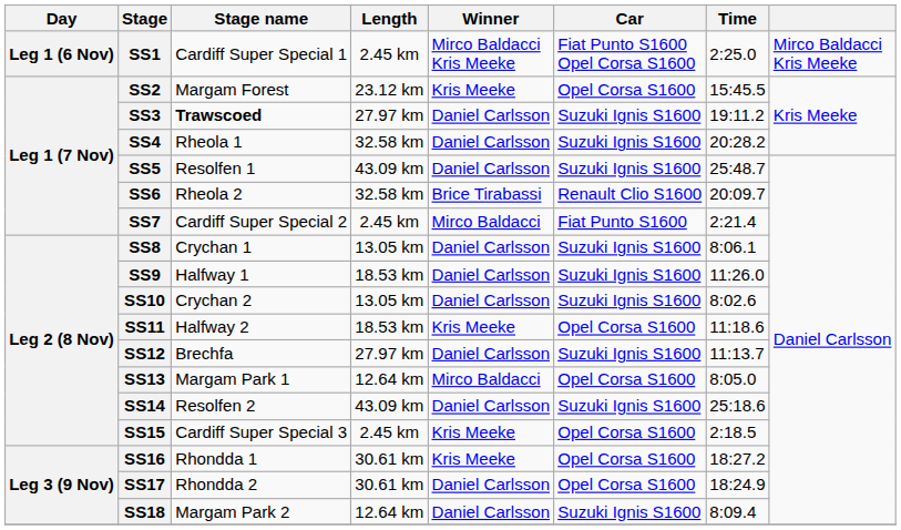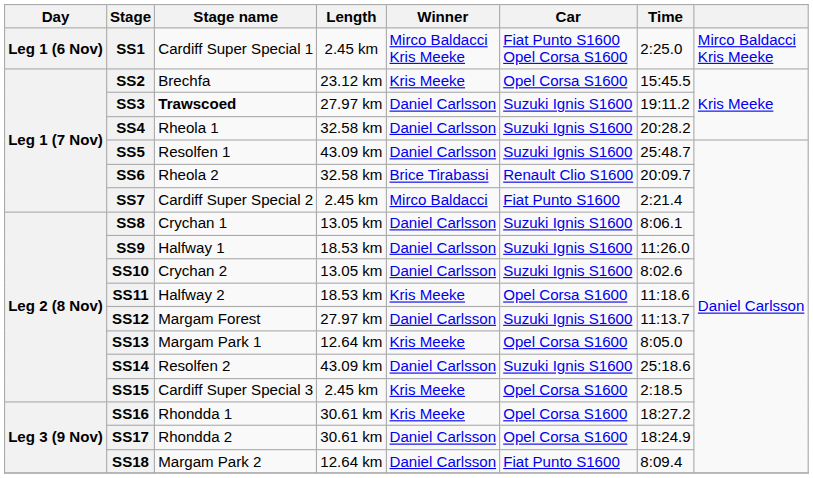 <table class="wikitable" style="font-size: 85%;">
 <tr>
 <th>Day</th>
 <th>Stage</th>
 <th>Stage name</th>
 <th>Length</th>
 <th>Winner</th>
 <th>Car</th>
 <th>Time</th>
 <th></th>
 </tr>
 <tr>
 <th rowspan="1">Leg 1 (6 Nov)</th>
 <th>SS1</th>
 <td>Cardiff Super Special 1</td>
 <td align="center">2.45 km</td>
 <td> <a href='#'>Mirco Baldacci</a><br> <a href='#'>Kris Meeke</a></td>
 <td><a href='#'>Fiat Punto S1600</a><br><a href='#'>Opel Corsa S1600</a></td>
 <td>2:25.0</td>
 <td rowspan="1"> <a href='#'>Mirco Baldacci</a><br> <a href='#'>Kris Meeke</a></td>
 </tr>
 <tr>
 <th rowspan="6">Leg 1 (7 Nov)</th>
 <th>SS2</th>
-<td>Margam Forest</td>
+<td>Brechfa</td>
 <td align="center">23.12 km</td>
 <td> <a href='#'>Kris Meeke</a></td>
 <td><a href='#'>Opel Corsa S1600</a></td>
 <td>15:45.5</td>
 <td rowspan="3"> <a href='#'>Kris Meeke</a></td>
 </tr>
 <tr>
 <th>SS3</th>
 <td><strong>Trawscoed</strong></td>
 <td align="center">27.97 km</td>
 <td> <a href='#'>Daniel Carlsson</a></td>
 <td><a href='#'>Suzuki Ignis S1600</a></td>
 <td>19:11.2</td>
 </tr>
 <tr>
 <th>SS4</th>
 <td>Rheola 1</td>
 <td align="center">32.58 km</td>
 <td> <a href='#'>Daniel Carlsson</a></td>
 <td><a href='#'>Suzuki Ignis S1600</a></td>
 <td>20:28.2</td>
 </tr>
 <tr>
 <th>SS5</th>
 <td>Resolfen 1</td>
 <td align="center">43.09 km</td>
 <td> <a href='#'>Daniel Carlsson</a></td>
 <td><a href='#'>Suzuki Ignis S1600</a></td>
 <td>25:48.7</td>
 <td rowspan="14"> <a href='#'>Daniel Carlsson</a></td>
 </tr>
 <tr>
 <th>SS6</th>
 <td>Rheola 2</td>
 <td align="center">32.58 km</td>
 <td> <a href='#'>Brice Tirabassi</a></td>
 <td><a href='#'>Renault Clio S1600</a></td>
 <td>20:09.7</td>
 </tr>
 <tr>
 <th>SS7</th>
 <td>Cardiff Super Special 2</td>
 <td align="center">2.45 km</td>
 <td> <a href='#'>Mirco Baldacci</a></td>
 <td><a href='#'>Fiat Punto S1600</a></td>
 <td>2:21.4</td>
 </tr>
 <tr>
 <th rowspan="8">Leg 2 (8 Nov)</th>
 <th>SS8</th>
 <td>Crychan 1</td>
 <td align="center">13.05 km</td>
 <td> <a href='#'>Daniel Carlsson</a></td>
 <td><a href='#'>Suzuki Ignis S1600</a></td>
 <td>8:06.1</td>
 </tr>
 <tr>
 <th>SS9</th>
 <td>Halfway 1</td>
 <td align="center">18.53 km</td>
 <td> <a href='#'>Daniel Carlsson</a></td>
 <td><a href='#'>Suzuki Ignis S1600</a></td>
 <td>11:26.0</td>
 </tr>
 <tr>
 <th>SS10</th>
 <td>Crychan 2</td>
 <td align="center">13.05 km</td>
 <td> <a href='#'>Daniel Carlsson</a></td>
 <td><a href='#'>Suzuki Ignis S1600</a></td>
 <td>8:02.6</td>
 </tr>
 <tr>
 <th>SS11</th>
 <td>Halfway 2</td>
 <td align="center">18.53 km</td>
 <td> <a href='#'>Kris Meeke</a></td>
 <td><a href='#'>Opel Corsa S1600</a></td>
 <td>11:18.6</td>
 </tr>
 <tr>
 <th>SS12</th>
-<td>Brechfa</td>
+<td>Margam Forest</td>
 <td align="center">27.97 km</td>
 <td> <a href='#'>Daniel Carlsson</a></td>
 <td><a href='#'>Suzuki Ignis S1600</a></td>
 <td>11:13.7</td>
 </tr>
 <tr>
 <th>SS13</th>
 <td>Margam Park 1</td>
 <td align="center">12.64 km</td>
-<td> <a href='#'>Mirco Baldacci</a></td>
+<td> <a href='#'>Kris Meeke</a></td>
 <td><a href='#'>Opel Corsa S1600</a></td>
 <td>8:05.0</td>
 </tr>
 <tr>
 <th>SS14</th>
 <td>Resolfen 2</td>
 <td align="center">43.09 km</td>
 <td> <a href='#'>Daniel Carlsson</a></td>
 <td><a href='#'>Suzuki Ignis S1600</a></td>
 <td>25:18.6</td>
 </tr>
 <tr>
 <th>SS15</th>
 <td>Cardiff Super Special 3</td>
 <td align="center">2.45 km</td>
 <td> <a href='#'>Kris Meeke</a></td>
 <td><a href='#'>Opel Corsa S1600</a></td>
 <td>2:18.5</td>
 </tr>
 <tr>
 <th rowspan="3">Leg 3 (9 Nov)</th>
 <th>SS16</th>
 <td>Rhondda 1</td>
 <td align="center">30.61 km</td>
 <td> <a href='#'>Kris Meeke</a></td>
 <td><a href='#'>Opel Corsa S1600</a></td>
 <td>18:27.2</td>
 </tr>
 <tr>
 <th>SS17</th>
 <td>Rhondda 2</td>
 <td align="center">30.61 km</td>
 <td> <a href='#'>Daniel Carlsson</a></td>
 <td><a href='#'>Opel Corsa S1600</a></td>
 <td>18:24.9</td>
 </tr>
 <tr>
 <th>SS18</th>
 <td>Margam Park 2</td>
 <td align="center">12.64 km</td>
 <td> <a href='#'>Daniel Carlsson</a></td>
-<td><a href='#'>Suzuki Ignis S1600</a></td>
+<td><a href='#'>Fiat Punto S1600</a></td>
 <td>8:09.4</td>
 </tr>
 <tr>
 </tr>
 </table>
